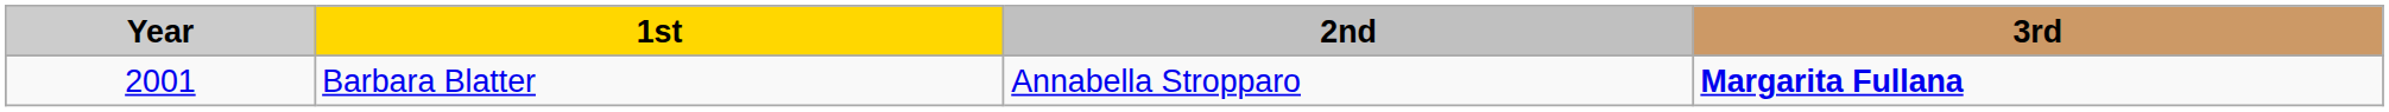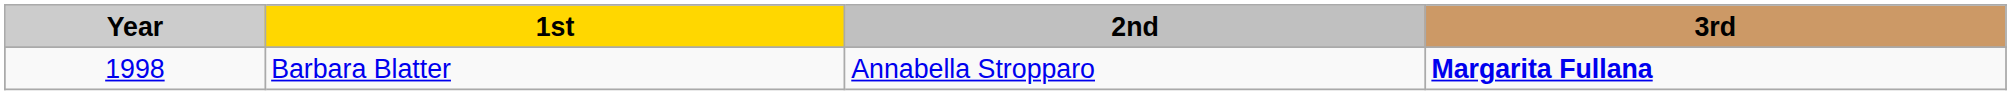 <table class="wikitable sortable" width=90% bgcolor="#f7f8ff" cellpadding="3" cellspacing="0" border="1" style="font-size: 95%; border: gray solid 1px; border-collapse: collapse">
 <tr bgcolor="#CCCCCC">
 <td align="center"><strong>Year</strong></td>
 <td width=29% align="center" bgcolor="gold"><strong>1st</strong></td>
 <td width=29% align="center" bgcolor="silver"><strong>2nd</strong></td>
 <td width=29% align="center" bgcolor="#CC9966"><strong>3rd</strong></td>
 </tr>
 <tr>
-<td align="center"><a href='#'>2001</a></td>
+<td align="center"><a href='#'>1998</a></td>
 <td> <a href='#'>Barbara Blatter</a></td>
 <td> <a href='#'>Annabella Stropparo</a></td>
 <td><strong> <a href='#'>Margarita Fullana</a></strong></td>
 </tr>
 </table>
